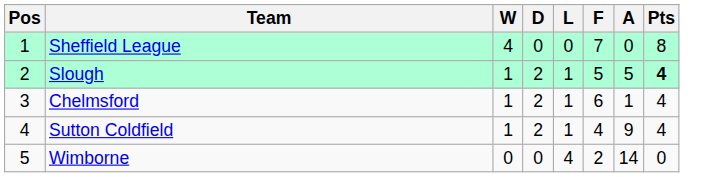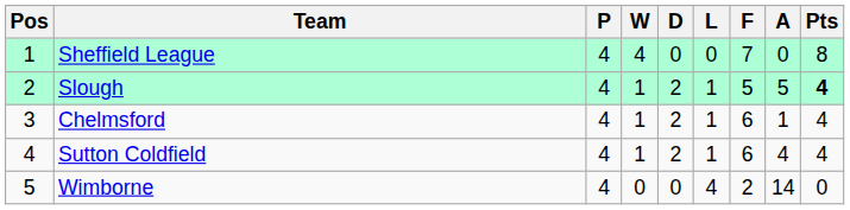 <table class="wikitable" style="font-size: 100%">
 <tr>
 <th width=20>Pos</th>
 <th width=400>Team</th>
+<th width=20>P</th>
 <th width=20>W</th>
 <th width=20>D</th>
 <th width=20>L</th>
 <th width=20>F</th>
 <th width=20>A</th>
 <th width=20>Pts</th>
 </tr>
 <tr align=center style="background: #ADFFD6;">
 <td>1</td>
 <td align="left"><a href='#'>Sheffield League</a></td>
 <td>4</td>
+<td>4</td>
 <td>0</td>
 <td>0</td>
 <td>7</td>
 <td>0</td>
 <td>8</td>
 </tr>
 <tr align=center  style="background: #ADFFD6;">
 <td>2</td>
 <td align="left"><a href='#'>Slough</a></td>
+<td>4</td>
 <td>1</td>
 <td>2</td>
 <td>1</td>
 <td>5</td>
 <td>5</td>
 <td><strong>4</strong></td>
 </tr>
 <tr align=center>
 <td>3</td>
 <td align="left"><a href='#'>Chelmsford</a></td>
+<td>4</td>
 <td>1</td>
 <td>2</td>
 <td>1</td>
 <td>6</td>
 <td>1</td>
 <td>4</td>
 </tr>
 <tr align=center>
 <td>4</td>
 <td align="left"><a href='#'>Sutton Coldfield</a></td>
+<td>4</td>
 <td>1</td>
 <td>2</td>
 <td>1</td>
+<td>6</td>
 <td>4</td>
-<td>9</td>
 <td>4</td>
 </tr>
 <tr align=center>
 <td>5</td>
 <td align="left"><a href='#'>Wimborne</a></td>
+<td>4</td>
 <td>0</td>
 <td>0</td>
 <td>4</td>
 <td>2</td>
 <td>14</td>
 <td>0</td>
 </tr>
 </table>
